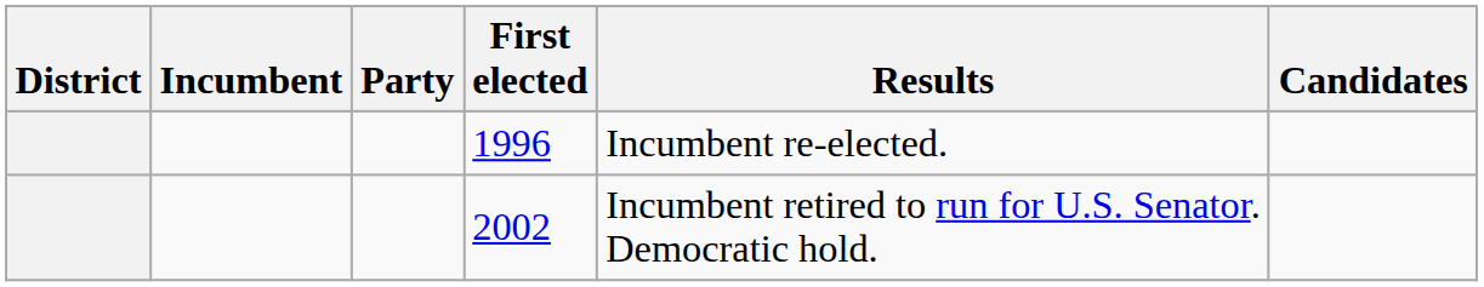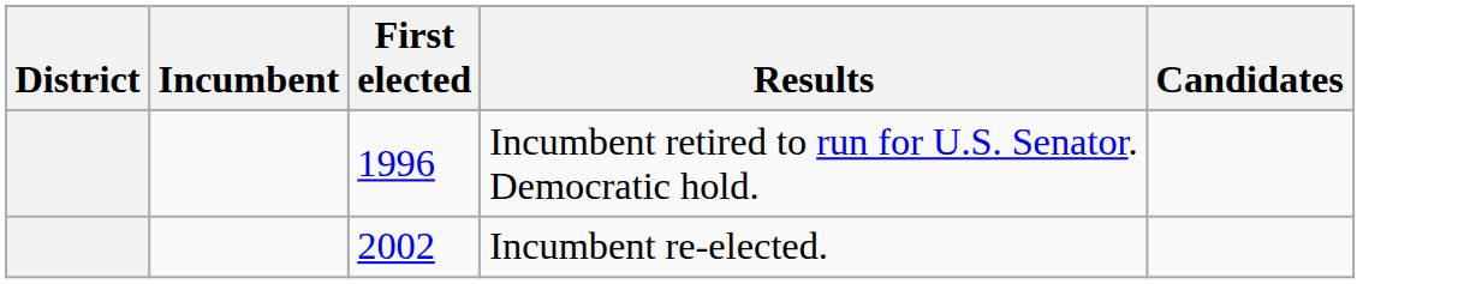 <table class="wikitable sortable">
 <tr valign=bottom>
 <th>District</th>
 <th>Incumbent</th>
-<th>Party</th>
 <th>First<br>elected</th>
 <th>Results</th>
 <th>Candidates</th>
 </tr>
 <tr>
 <th></th>
 <td></td>
-<td></td>
 <td><a href='#'>1996</a></td>
-<td>Incumbent re-elected.</td>
+<td>Incumbent retired to <a href='#'>run for U.S. Senator</a>.<br>Democratic hold.</td>
 <td nowrap></td>
 </tr>
 <tr>
 <th></th>
 <td></td>
-<td></td>
 <td><a href='#'>2002</a></td>
-<td>Incumbent retired to <a href='#'>run for U.S. Senator</a>.<br>Democratic hold.</td>
+<td>Incumbent re-elected.</td>
 <td nowrap></td>
 </tr>
 </table>
